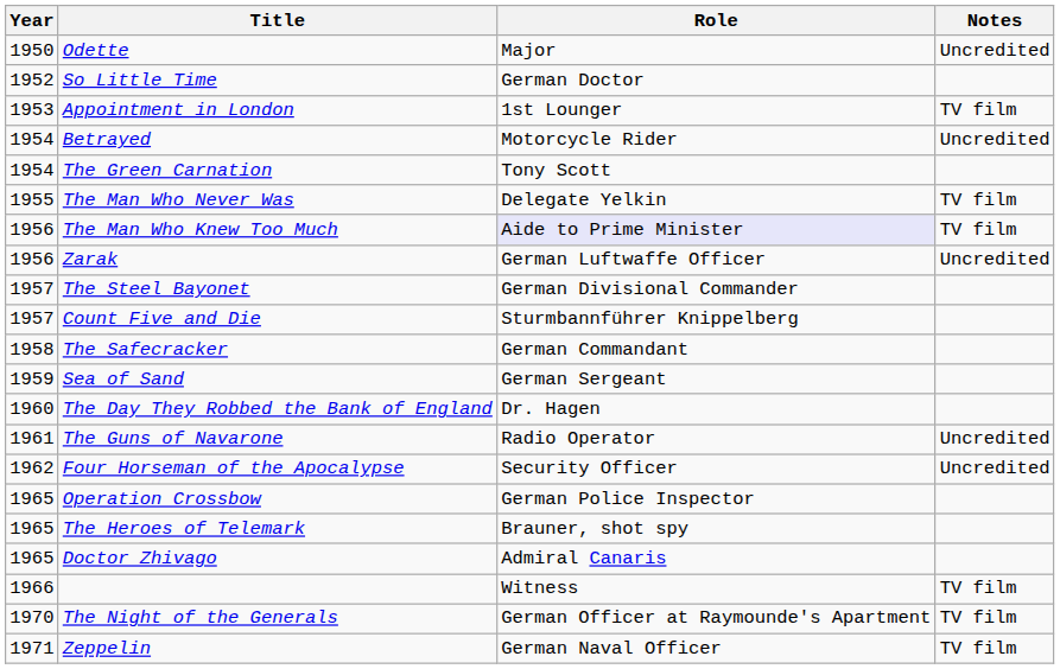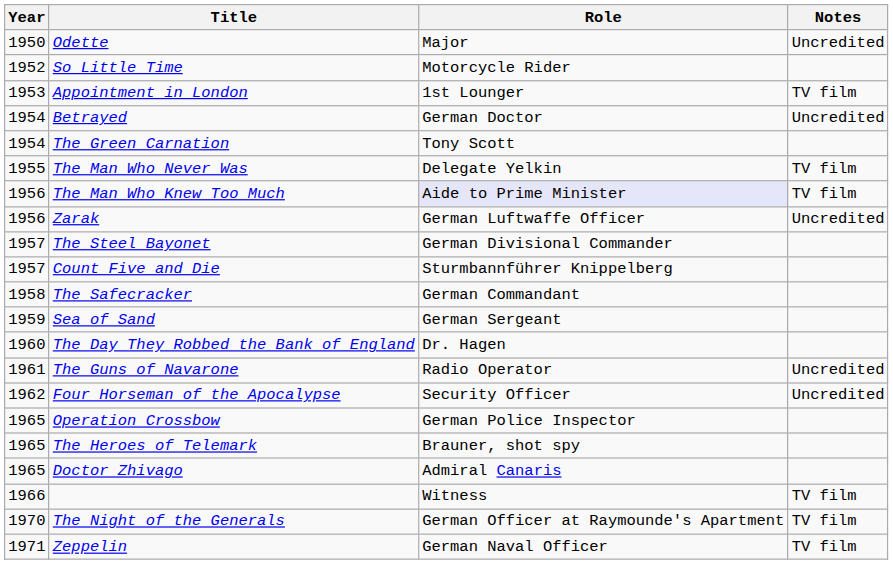 <table class="wikitable">
 <tr>
 <th>Year</th>
 <th>Title</th>
 <th>Role</th>
 <th>Notes</th>
 </tr>
 <tr>
 <td>1950</td>
 <td><em><a href='#'>Odette</a></em></td>
 <td>Major</td>
 <td>Uncredited</td>
 </tr>
 <tr>
 <td>1952</td>
 <td><em><a href='#'>So Little Time</a></em></td>
-<td>German Doctor</td>
+<td>Motorcycle Rider</td>
 <td></td>
 </tr>
 <tr>
 <td>1953</td>
 <td><em><a href='#'>Appointment in London</a></em></td>
 <td>1st Lounger</td>
 <td>TV film</td>
 </tr>
 <tr>
 <td>1954</td>
 <td><em><a href='#'>Betrayed</a></em></td>
-<td>Motorcycle Rider</td>
+<td>German Doctor</td>
 <td>Uncredited</td>
 </tr>
 <tr>
 <td>1954</td>
 <td><em><a href='#'>The Green Carnation</a></em></td>
 <td>Tony Scott</td>
 <td></td>
 </tr>
 <tr>
 <td>1955</td>
 <td><em><a href='#'>The Man Who Never Was</a></em></td>
 <td>Delegate Yelkin</td>
 <td>TV film</td>
 </tr>
 <tr>
 <td>1956</td>
 <td><em><a href='#'>The Man Who Knew Too Much</a></em></td>
 <td style="background: lavender;">Aide to Prime Minister</td>
 <td>TV film</td>
 </tr>
 <tr>
 <td>1956</td>
 <td><em><a href='#'>Zarak</a></em></td>
 <td>German Luftwaffe Officer</td>
 <td>Uncredited</td>
 </tr>
 <tr>
 <td>1957</td>
 <td><em><a href='#'>The Steel Bayonet</a></em></td>
 <td>German Divisional Commander</td>
 <td></td>
 </tr>
 <tr>
 <td>1957</td>
 <td><em><a href='#'>Count Five and Die</a></em></td>
 <td>Sturmbannführer Knippelberg</td>
 <td></td>
 </tr>
 <tr>
 <td>1958</td>
 <td><em><a href='#'>The Safecracker</a></em></td>
 <td>German Commandant</td>
 <td></td>
 </tr>
 <tr>
 <td>1959</td>
 <td><em><a href='#'>Sea of Sand</a></em></td>
 <td>German Sergeant</td>
 <td></td>
 </tr>
 <tr>
 <td>1960</td>
 <td><em><a href='#'>The Day They Robbed the Bank of England</a></em></td>
 <td>Dr. Hagen</td>
 <td></td>
 </tr>
 <tr>
 <td>1961</td>
 <td><em><a href='#'>The Guns of Navarone</a></em></td>
 <td>Radio Operator</td>
 <td>Uncredited</td>
 </tr>
 <tr>
 <td>1962</td>
 <td><em><a href='#'>Four Horseman of the Apocalypse</a></em></td>
 <td>Security Officer</td>
 <td>Uncredited</td>
 </tr>
 <tr>
 <td>1965</td>
 <td><em><a href='#'>Operation Crossbow</a></em></td>
 <td>German Police Inspector</td>
 <td></td>
 </tr>
 <tr>
 <td>1965</td>
 <td><em><a href='#'>The Heroes of Telemark</a></em></td>
 <td>Brauner, shot spy</td>
 <td></td>
 </tr>
 <tr>
 <td>1965</td>
 <td><em><a href='#'>Doctor Zhivago</a></em></td>
 <td>Admiral <a href='#'>Canaris</a></td>
 <td></td>
 </tr>
 <tr>
 <td>1966</td>
 <td><em></em></td>
 <td>Witness</td>
 <td>TV film</td>
 </tr>
 <tr>
 <td>1970</td>
 <td><em><a href='#'>The Night of the Generals</a></em></td>
 <td>German Officer at Raymounde's Apartment</td>
 <td>TV film</td>
 </tr>
 <tr>
 <td>1971</td>
 <td><em><a href='#'>Zeppelin</a></em></td>
 <td>German Naval Officer</td>
 <td>TV film</td>
 </tr>
 </table>
